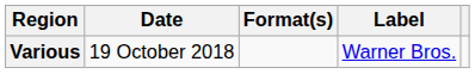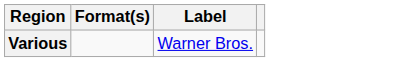 <table class="wikitable plainrowheaders" border="1">
 <tr>
 <th scope="col">Region</th>
-<th scope="col">Date</th>
 <th scope="col">Format(s)</th>
 <th scope="col">Label</th>
 <th scope="col"></th>
 </tr>
 <tr>
 <th scope="row">Various</th>
-<td>19 October 2018</td>
 <td></td>
 <td><a href='#'>Warner Bros.</a></td>
 <td style="text-align:center;"></td>
 </tr>
 </table>
